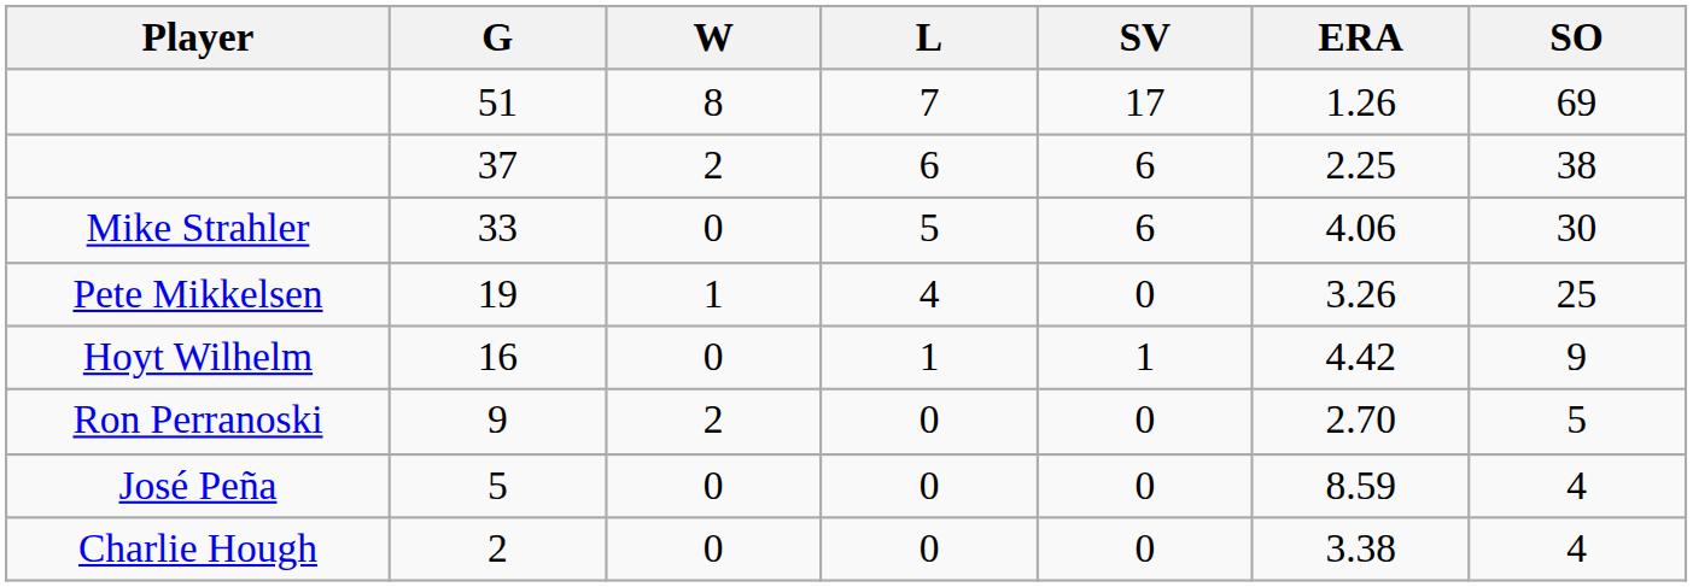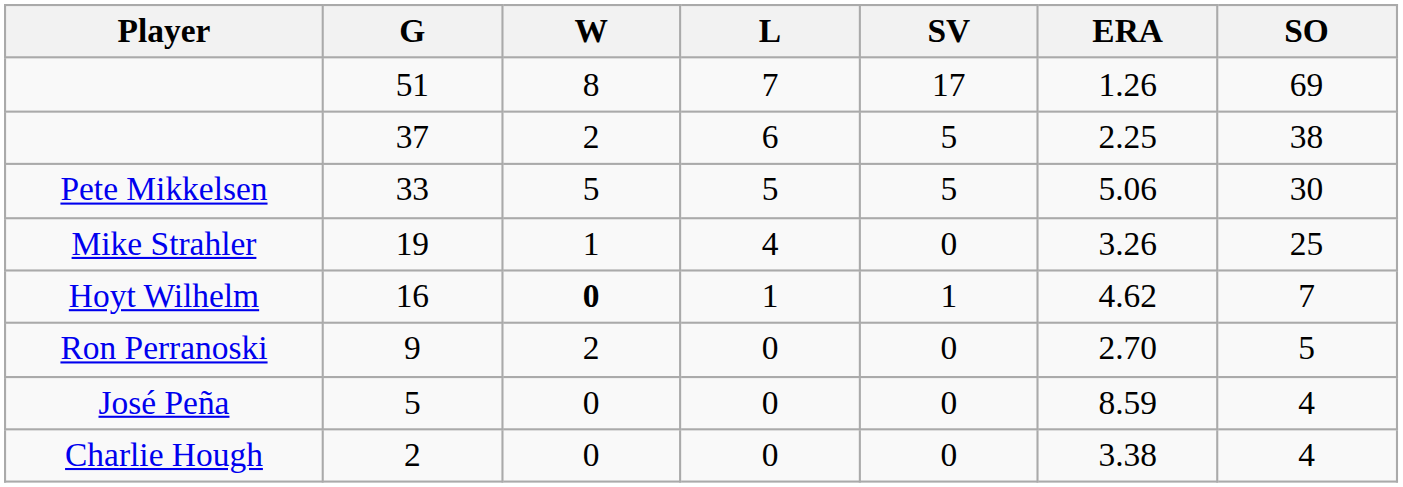 <table class="wikitable sortable">
 <tr>
 <th bgcolor="#DDDDFF" width="16%">Player</th>
 <th bgcolor="#DDDDFF" width="9%">G</th>
 <th bgcolor="#DDDDFF" width="9%">W</th>
 <th bgcolor="#DDDDFF" width="9%">L</th>
 <th bgcolor="#DDDDFF" width="9%">SV</th>
 <th bgcolor="#DDDDFF" width="9%">ERA</th>
 <th bgcolor="#DDDDFF" width="9%">SO</th>
 </tr>
 <tr align="center">
 <td></td>
 <td>51</td>
 <td>8</td>
 <td>7</td>
 <td>17</td>
 <td>1.26</td>
 <td>69</td>
 </tr>
 <tr align="center">
 <td></td>
 <td>37</td>
 <td>2</td>
 <td>6</td>
-<td>6</td>
+<td>5</td>
 <td>2.25</td>
 <td>38</td>
 </tr>
 <tr align="center">
-<td><a href='#'>Mike Strahler</a></td>
+<td><a href='#'>Pete Mikkelsen</a></td>
 <td>33</td>
-<td>0</td>
 <td>5</td>
-<td>6</td>
-<td>4.06</td>
+<td>5</td>
+<td>5</td>
+<td>5.06</td>
 <td>30</td>
 </tr>
 <tr align=center>
-<td><a href='#'>Pete Mikkelsen</a></td>
+<td><a href='#'>Mike Strahler</a></td>
 <td>19</td>
 <td>1</td>
 <td>4</td>
 <td>0</td>
 <td>3.26</td>
 <td>25</td>
 </tr>
 <tr align=center>
 <td><a href='#'>Hoyt Wilhelm</a></td>
 <td>16</td>
-<td>0</td>
+<td><strong>0</strong></td>
 <td>1</td>
 <td>1</td>
-<td>4.42</td>
-<td>9</td>
+<td>4.62</td>
+<td>7</td>
 </tr>
 <tr align=center>
 <td><a href='#'>Ron Perranoski</a></td>
 <td>9</td>
 <td>2</td>
 <td>0</td>
 <td>0</td>
 <td>2.70</td>
 <td>5</td>
 </tr>
 <tr align=center>
 <td><a href='#'>José Peña</a></td>
 <td>5</td>
 <td>0</td>
 <td>0</td>
 <td>0</td>
 <td>8.59</td>
 <td>4</td>
 </tr>
 <tr align=center>
 <td><a href='#'>Charlie Hough</a></td>
 <td>2</td>
 <td>0</td>
 <td>0</td>
 <td>0</td>
 <td>3.38</td>
 <td>4</td>
 </tr>
 </table>
